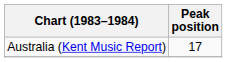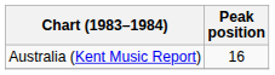 <table class="wikitable sortable">
 <tr>
 <th>Chart (1983–1984)</th>
 <th>Peak<br>position</th>
 </tr>
 <tr>
 <td>Australia (<a href='#'>Kent Music Report</a>)</td>
-<td align="center">17</td>
+<td align="center">16</td>
 </tr>
 <tr>
 </tr>
 <tr>
 </tr>
 <tr>
 </tr>
 <tr>
 </tr>
 <tr>
 </tr>
 <tr>
 </tr>
 <tr>
 </tr>
 </table>
